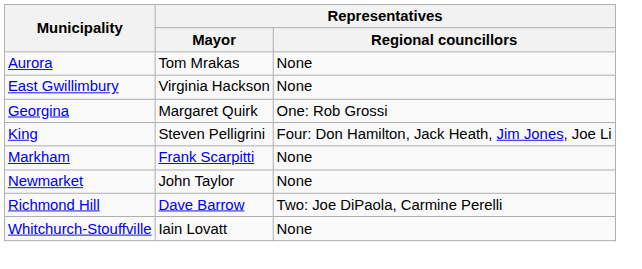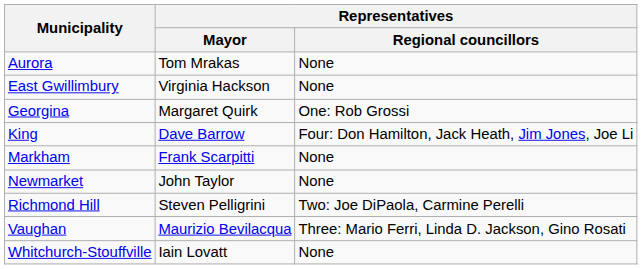 <table class="wikitable">
 <tr>
 <th rowspan="2">Municipality</th>
 <th colspan="2">Representatives</th>
 </tr>
 <tr>
 <th>Mayor</th>
 <th>Regional councillors</th>
 </tr>
 <tr>
 <td><a href='#'>Aurora</a></td>
 <td>Tom Mrakas</td>
 <td>None</td>
 </tr>
 <tr>
 <td><a href='#'>East Gwillimbury</a></td>
 <td>Virginia Hackson</td>
 <td>None</td>
 </tr>
 <tr>
 <td><a href='#'>Georgina</a></td>
 <td>Margaret Quirk</td>
 <td>One: Rob Grossi</td>
 </tr>
 <tr>
 <td><a href='#'>King</a></td>
-<td>Steven Pelligrini</td>
+<td><a href='#'>Dave Barrow</a></td>
 <td>Four: Don Hamilton, Jack Heath, <a href='#'>Jim Jones</a>, Joe Li</td>
 </tr>
 <tr>
 <td><a href='#'>Markham</a></td>
 <td><a href='#'>Frank Scarpitti</a></td>
 <td>None</td>
 </tr>
 <tr>
 <td><a href='#'>Newmarket</a></td>
 <td>John Taylor</td>
 <td>None</td>
 </tr>
 <tr>
 <td><a href='#'>Richmond Hill</a></td>
-<td><a href='#'>Dave Barrow</a></td>
+<td>Steven Pelligrini</td>
 <td>Two: Joe DiPaola, Carmine Perelli</td>
+</tr>
+<tr>
+<td><a href='#'>Vaughan</a></td>
+<td><a href='#'>Maurizio Bevilacqua</a></td>
+<td>Three: Mario Ferri, Linda D. Jackson, Gino Rosati</td>
 </tr>
 <tr>
 <td><a href='#'>Whitchurch-Stouffville</a></td>
 <td>Iain Lovatt</td>
 <td>None</td>
 </tr>
 </table>
